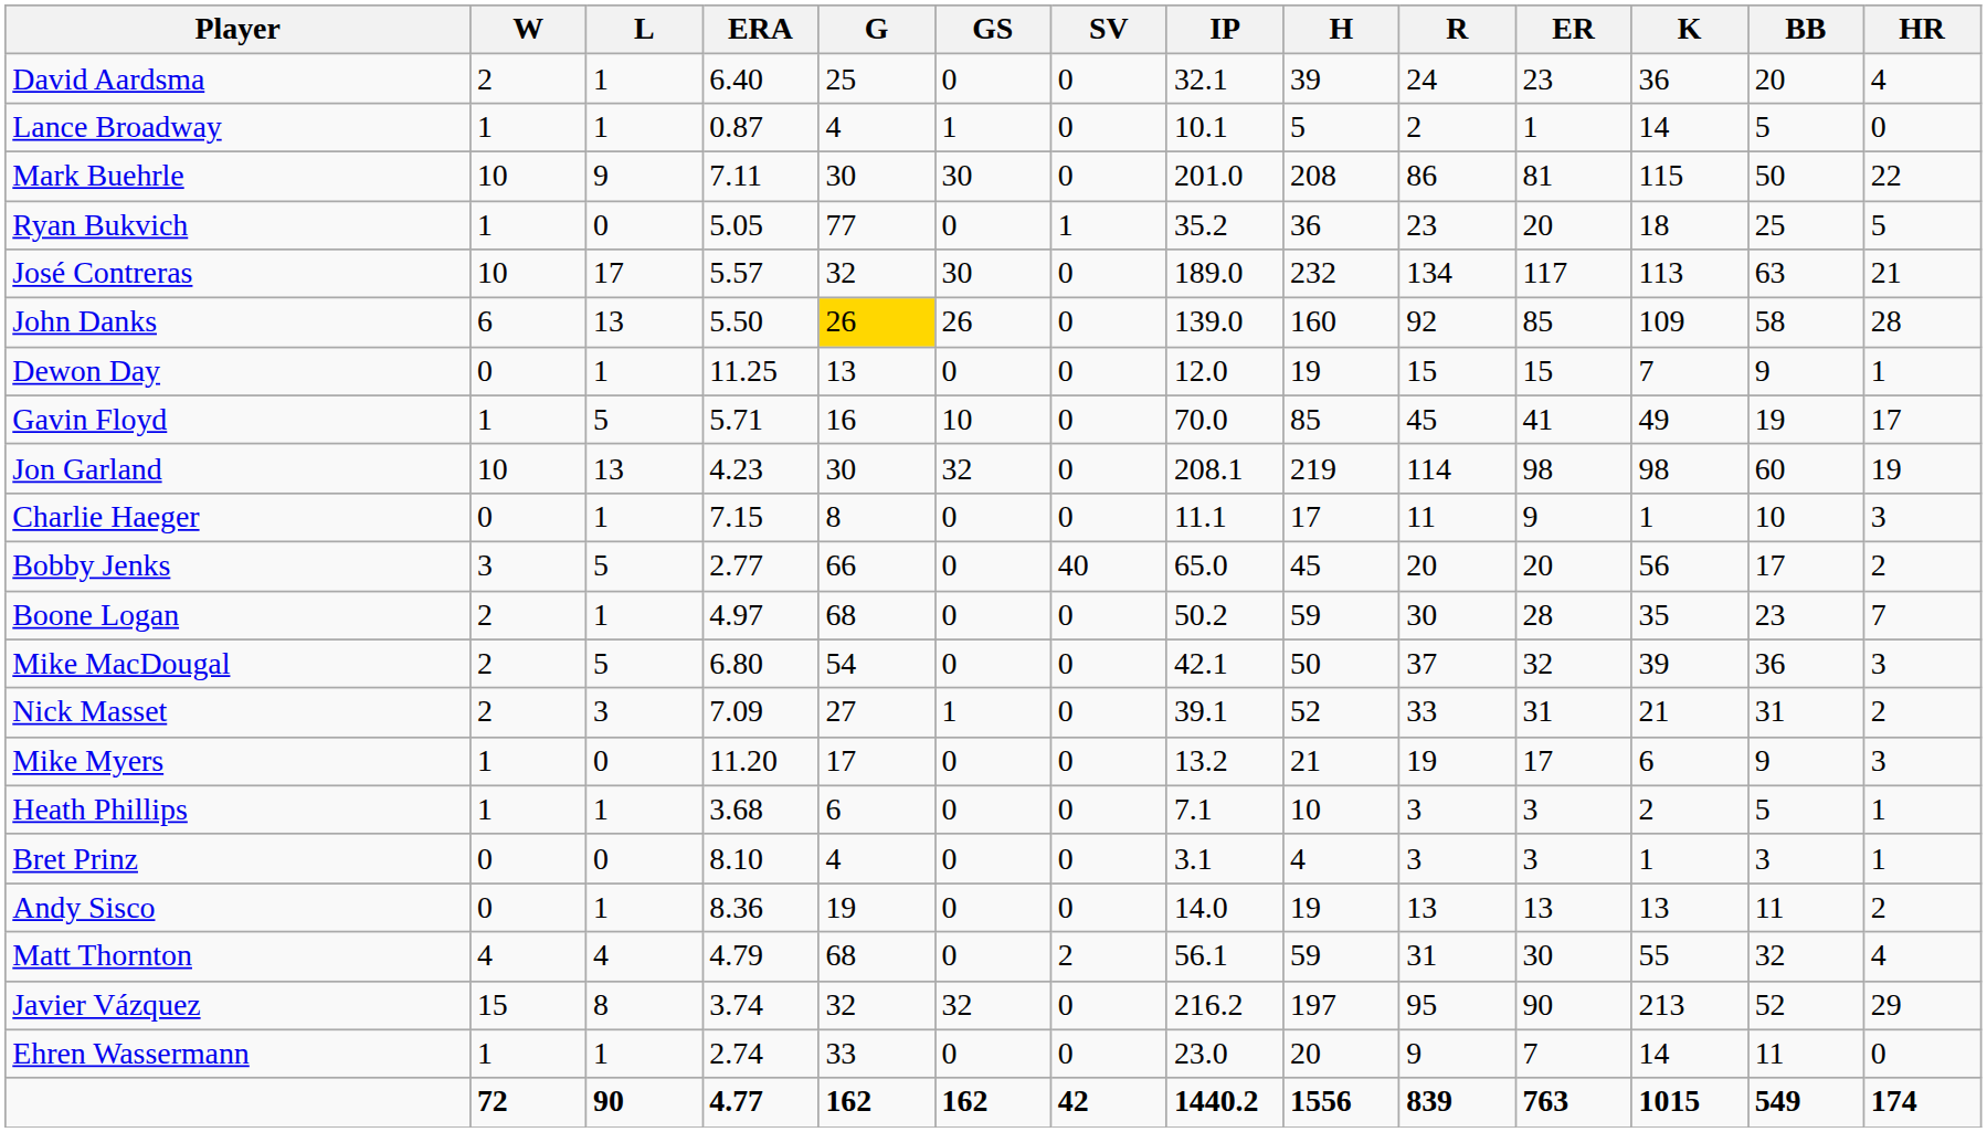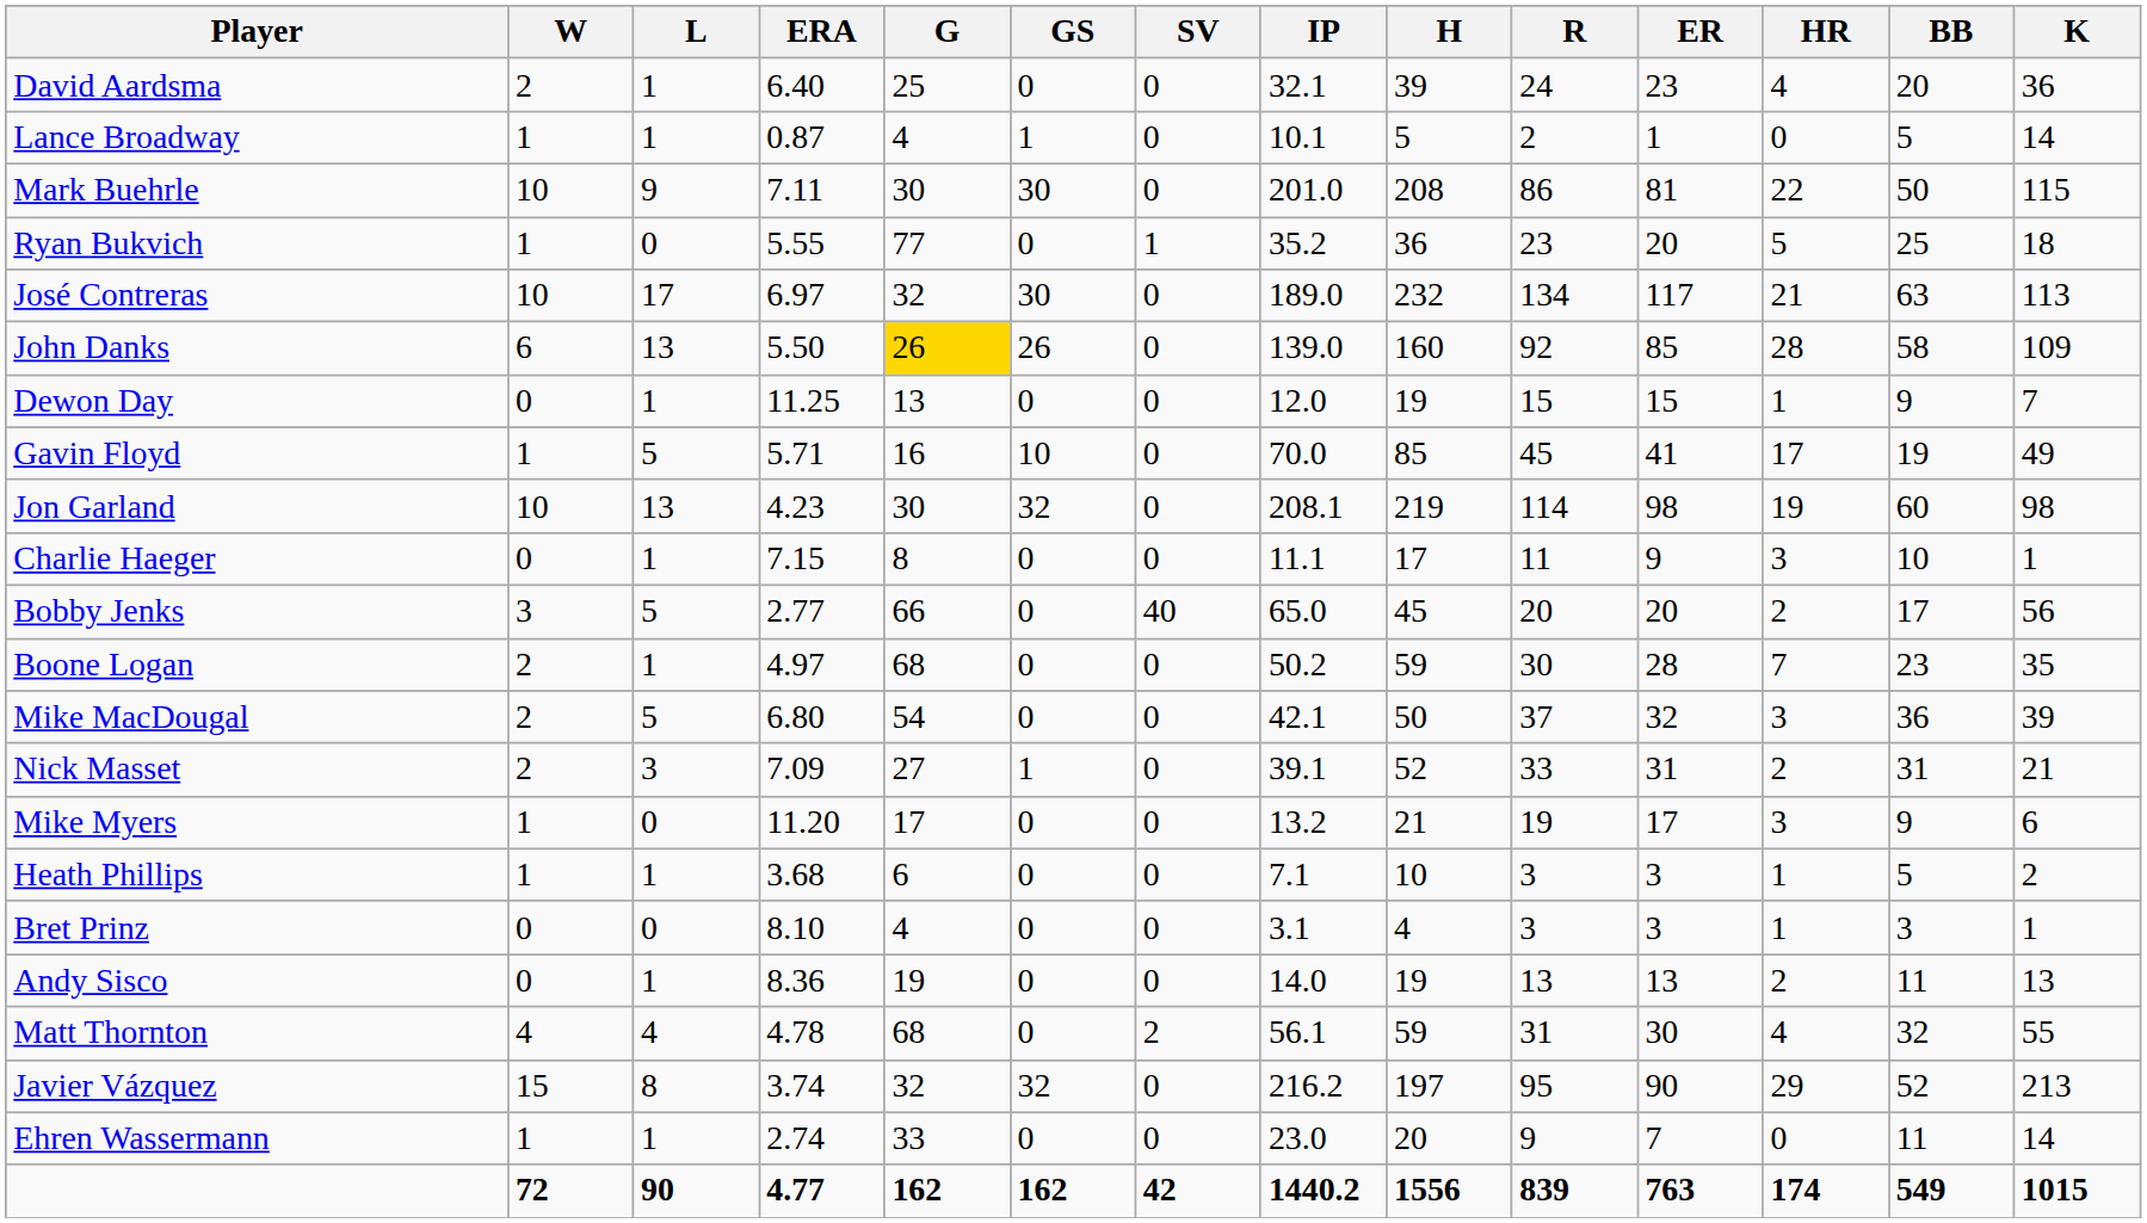 <table class="wikitable sortable">
 <tr>
 <th bgcolor="#DDDDFF" width="20%">Player</th>
 <th bgcolor="#DDDDFF" width="5%">W</th>
 <th bgcolor="#DDDDFF" width="5%">L</th>
 <th bgcolor="#DDDDFF" width="5%">ERA</th>
 <th bgcolor="#DDDDFF" width="5%">G</th>
 <th bgcolor="#DDDDFF" width="5%">GS</th>
 <th bgcolor="#DDDDFF" width="5%">SV</th>
 <th bgcolor="#DDDDFF" width="5%">IP</th>
 <th bgcolor="#DDDDFF" width="5%">H</th>
 <th bgcolor="#DDDDFF" width="5%">R</th>
 <th bgcolor="#DDDDFF" width="5%">ER</th>
+<th bgcolor="#DDDDFF" width="5%">HR</th>
+<th bgcolor="#DDDDFF" width="5%">BB</th>
 <th bgcolor="#DDDDFF" width="5%">K</th>
-<th bgcolor="#DDDDFF" width="5%">BB</th>
-<th bgcolor="#DDDDFF" width="5%">HR</th>
 </tr>
 <tr>
 <td><a href='#'>David Aardsma</a></td>
 <td>2</td>
 <td>1</td>
 <td>6.40</td>
 <td>25</td>
 <td>0</td>
 <td>0</td>
 <td>32.1</td>
 <td>39</td>
 <td>24</td>
 <td>23</td>
+<td>4</td>
+<td>20</td>
 <td>36</td>
-<td>20</td>
-<td>4</td>
 </tr>
 <tr>
 <td><a href='#'>Lance Broadway</a></td>
 <td>1</td>
 <td>1</td>
 <td>0.87</td>
 <td>4</td>
 <td>1</td>
 <td>0</td>
 <td>10.1</td>
 <td>5</td>
 <td>2</td>
 <td>1</td>
+<td>0</td>
+<td>5</td>
 <td>14</td>
-<td>5</td>
-<td>0</td>
 </tr>
 <tr>
 <td><a href='#'>Mark Buehrle</a></td>
 <td>10</td>
 <td>9</td>
 <td>7.11</td>
 <td>30</td>
 <td>30</td>
 <td>0</td>
 <td>201.0</td>
 <td>208</td>
 <td>86</td>
 <td>81</td>
+<td>22</td>
+<td>50</td>
 <td>115</td>
-<td>50</td>
-<td>22</td>
 </tr>
 <tr>
 <td><a href='#'>Ryan Bukvich</a></td>
 <td>1</td>
 <td>0</td>
-<td>5.05</td>
+<td>5.55</td>
 <td>77</td>
 <td>0</td>
 <td>1</td>
 <td>35.2</td>
 <td>36</td>
 <td>23</td>
 <td>20</td>
+<td>5</td>
+<td>25</td>
 <td>18</td>
-<td>25</td>
-<td>5</td>
 </tr>
 <tr>
 <td><a href='#'>José Contreras</a></td>
 <td>10</td>
 <td>17</td>
-<td>5.57</td>
+<td>6.97</td>
 <td>32</td>
 <td>30</td>
 <td>0</td>
 <td>189.0</td>
 <td>232</td>
 <td>134</td>
 <td>117</td>
+<td>21</td>
+<td>63</td>
 <td>113</td>
-<td>63</td>
-<td>21</td>
 </tr>
 <tr>
 <td><a href='#'>John Danks</a></td>
 <td>6</td>
 <td>13</td>
 <td>5.50</td>
 <td style="background: gold;">26</td>
 <td>26</td>
 <td>0</td>
 <td>139.0</td>
 <td>160</td>
 <td>92</td>
 <td>85</td>
+<td>28</td>
+<td>58</td>
 <td>109</td>
-<td>58</td>
-<td>28</td>
 </tr>
 <tr>
 <td><a href='#'>Dewon Day</a></td>
 <td>0</td>
 <td>1</td>
 <td>11.25</td>
 <td>13</td>
 <td>0</td>
 <td>0</td>
 <td>12.0</td>
 <td>19</td>
 <td>15</td>
 <td>15</td>
+<td>1</td>
+<td>9</td>
 <td>7</td>
-<td>9</td>
-<td>1</td>
 </tr>
 <tr>
 <td><a href='#'>Gavin Floyd</a></td>
 <td>1</td>
 <td>5</td>
 <td>5.71</td>
 <td>16</td>
 <td>10</td>
 <td>0</td>
 <td>70.0</td>
 <td>85</td>
 <td>45</td>
 <td>41</td>
+<td>17</td>
+<td>19</td>
 <td>49</td>
-<td>19</td>
-<td>17</td>
 </tr>
 <tr>
 <td><a href='#'>Jon Garland</a></td>
 <td>10</td>
 <td>13</td>
 <td>4.23</td>
 <td>30</td>
 <td>32</td>
 <td>0</td>
 <td>208.1</td>
 <td>219</td>
 <td>114</td>
 <td>98</td>
+<td>19</td>
+<td>60</td>
 <td>98</td>
-<td>60</td>
-<td>19</td>
 </tr>
 <tr>
 <td><a href='#'>Charlie Haeger</a></td>
 <td>0</td>
 <td>1</td>
 <td>7.15</td>
 <td>8</td>
 <td>0</td>
 <td>0</td>
 <td>11.1</td>
 <td>17</td>
 <td>11</td>
 <td>9</td>
+<td>3</td>
+<td>10</td>
 <td>1</td>
-<td>10</td>
-<td>3</td>
 </tr>
 <tr>
 <td><a href='#'>Bobby Jenks</a></td>
 <td>3</td>
 <td>5</td>
 <td>2.77</td>
 <td>66</td>
 <td>0</td>
 <td>40</td>
 <td>65.0</td>
 <td>45</td>
 <td>20</td>
 <td>20</td>
+<td>2</td>
+<td>17</td>
 <td>56</td>
-<td>17</td>
-<td>2</td>
 </tr>
 <tr>
 <td><a href='#'>Boone Logan</a></td>
 <td>2</td>
 <td>1</td>
 <td>4.97</td>
 <td>68</td>
 <td>0</td>
 <td>0</td>
 <td>50.2</td>
 <td>59</td>
 <td>30</td>
 <td>28</td>
+<td>7</td>
+<td>23</td>
 <td>35</td>
-<td>23</td>
-<td>7</td>
 </tr>
 <tr>
 <td><a href='#'>Mike MacDougal</a></td>
 <td>2</td>
 <td>5</td>
 <td>6.80</td>
 <td>54</td>
 <td>0</td>
 <td>0</td>
 <td>42.1</td>
 <td>50</td>
 <td>37</td>
 <td>32</td>
+<td>3</td>
+<td>36</td>
 <td>39</td>
-<td>36</td>
-<td>3</td>
 </tr>
 <tr>
 <td><a href='#'>Nick Masset</a></td>
 <td>2</td>
 <td>3</td>
 <td>7.09</td>
 <td>27</td>
 <td>1</td>
 <td>0</td>
 <td>39.1</td>
 <td>52</td>
 <td>33</td>
 <td>31</td>
+<td>2</td>
+<td>31</td>
 <td>21</td>
-<td>31</td>
-<td>2</td>
 </tr>
 <tr>
 <td><a href='#'>Mike Myers</a></td>
 <td>1</td>
 <td>0</td>
 <td>11.20</td>
 <td>17</td>
 <td>0</td>
 <td>0</td>
 <td>13.2</td>
 <td>21</td>
 <td>19</td>
 <td>17</td>
+<td>3</td>
+<td>9</td>
 <td>6</td>
-<td>9</td>
-<td>3</td>
 </tr>
 <tr>
 <td><a href='#'>Heath Phillips</a></td>
 <td>1</td>
 <td>1</td>
 <td>3.68</td>
 <td>6</td>
 <td>0</td>
 <td>0</td>
 <td>7.1</td>
 <td>10</td>
 <td>3</td>
 <td>3</td>
+<td>1</td>
+<td>5</td>
 <td>2</td>
-<td>5</td>
-<td>1</td>
 </tr>
 <tr>
 <td><a href='#'>Bret Prinz</a></td>
 <td>0</td>
 <td>0</td>
 <td>8.10</td>
 <td>4</td>
 <td>0</td>
 <td>0</td>
 <td>3.1</td>
 <td>4</td>
 <td>3</td>
 <td>3</td>
 <td>1</td>
 <td>3</td>
 <td>1</td>
 </tr>
 <tr>
 <td><a href='#'>Andy Sisco</a></td>
 <td>0</td>
 <td>1</td>
 <td>8.36</td>
 <td>19</td>
 <td>0</td>
 <td>0</td>
 <td>14.0</td>
 <td>19</td>
 <td>13</td>
 <td>13</td>
+<td>2</td>
+<td>11</td>
 <td>13</td>
-<td>11</td>
-<td>2</td>
 </tr>
 <tr>
 <td><a href='#'>Matt Thornton</a></td>
 <td>4</td>
 <td>4</td>
-<td>4.79</td>
+<td>4.78</td>
 <td>68</td>
 <td>0</td>
 <td>2</td>
 <td>56.1</td>
 <td>59</td>
 <td>31</td>
 <td>30</td>
+<td>4</td>
+<td>32</td>
 <td>55</td>
-<td>32</td>
-<td>4</td>
 </tr>
 <tr>
 <td><a href='#'>Javier Vázquez</a></td>
 <td>15</td>
 <td>8</td>
 <td>3.74</td>
 <td>32</td>
 <td>32</td>
 <td>0</td>
 <td>216.2</td>
 <td>197</td>
 <td>95</td>
 <td>90</td>
+<td>29</td>
+<td>52</td>
 <td>213</td>
-<td>52</td>
-<td>29</td>
 </tr>
 <tr>
 <td><a href='#'>Ehren Wassermann</a></td>
 <td>1</td>
 <td>1</td>
 <td>2.74</td>
 <td>33</td>
 <td>0</td>
 <td>0</td>
 <td>23.0</td>
 <td>20</td>
 <td>9</td>
 <td>7</td>
+<td>0</td>
+<td>11</td>
 <td>14</td>
-<td>11</td>
-<td>0</td>
 </tr>
 <tr class="sortbottom">
 <td></td>
 <td><strong>72</strong></td>
 <td><strong>90</strong></td>
 <td><strong>4.77</strong></td>
 <td><strong>162</strong></td>
 <td><strong>162</strong></td>
 <td><strong>42</strong></td>
 <td><strong>1440.2</strong></td>
 <td><strong>1556</strong></td>
 <td><strong>839</strong></td>
 <td><strong>763</strong></td>
+<td><strong>174</strong></td>
+<td><strong>549</strong></td>
 <td><strong>1015</strong></td>
-<td><strong>549</strong></td>
-<td><strong>174</strong></td>
 </tr>
 </table>
